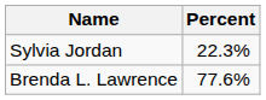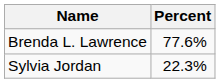 <table class="wikitable">
 <tr>
 <th>Name</th>
 <th>Percent</th>
 </tr>
 <tr>
+<td>Brenda L. Lawrence</td>
+<td>  77.6%</td>
+</tr>
+<tr>
 <td>Sylvia Jordan</td>
 <td>  22.3%</td>
 </tr>
-<tr>
-<td>Brenda L. Lawrence</td>
-<td>  77.6%</td>
-</tr>
 </table>
